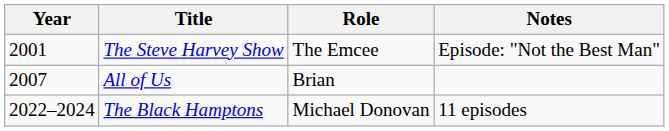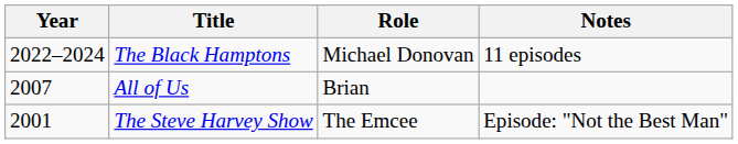 <table class="wikitable sortable">
 <tr>
 <th>Year</th>
 <th>Title</th>
 <th>Role</th>
 <th class="unsortable">Notes</th>
 </tr>
 <tr>
-<td>2001</td>
-<td><em><a href='#'>The Steve Harvey Show</a></em></td>
-<td>The Emcee</td>
-<td>Episode: "Not the Best Man"</td>
+<td>2022–2024</td>
+<td><em><a href='#'>The Black Hamptons</a></em></td>
+<td>Michael Donovan</td>
+<td>11 episodes</td>
 </tr>
 <tr>
 <td>2007</td>
 <td><em><a href='#'>All of Us</a></em></td>
 <td>Brian</td>
 <td></td>
 </tr>
 <tr>
-<td>2022–2024</td>
-<td><em><a href='#'>The Black Hamptons</a></em></td>
-<td>Michael Donovan</td>
-<td>11 episodes</td>
+<td>2001</td>
+<td><em><a href='#'>The Steve Harvey Show</a></em></td>
+<td>The Emcee</td>
+<td>Episode: "Not the Best Man"</td>
 </tr>
 </table>
